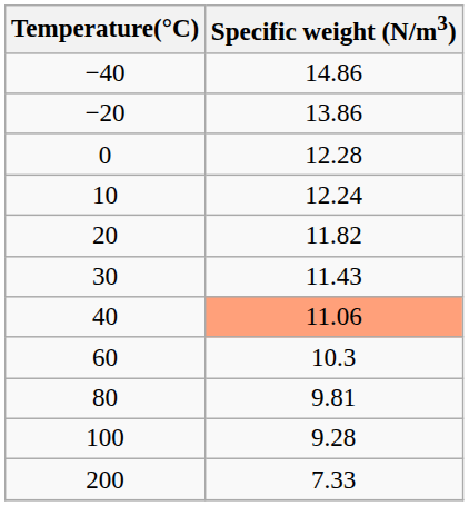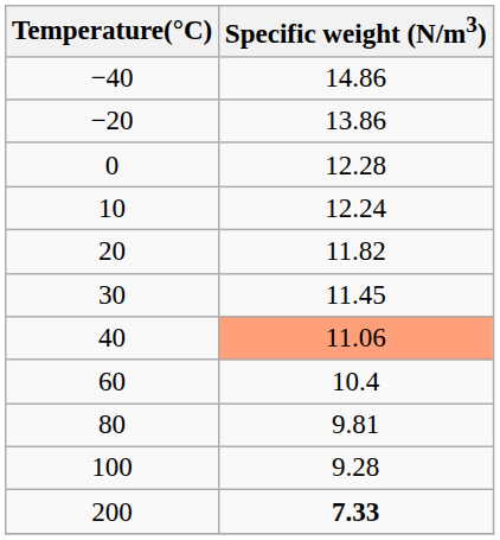 <table class="wikitable" style="text-align:center">
 <tr>
 <th scope="col">Temperature(°C)</th>
 <th scope="col">Specific weight (N/m<sup>3</sup>)</th>
 </tr>
 <tr>
 <td>−40</td>
 <td>14.86</td>
 </tr>
 <tr>
 <td>−20</td>
 <td>13.86</td>
 </tr>
 <tr>
 <td>0</td>
 <td>12.28</td>
 </tr>
 <tr>
 <td>10</td>
 <td>12.24</td>
 </tr>
 <tr>
 <td>20</td>
 <td>11.82</td>
 </tr>
 <tr>
 <td>30</td>
-<td>11.43</td>
+<td>11.45</td>
 </tr>
 <tr>
 <td>40</td>
 <td style="background: lightsalmon;">11.06</td>
 </tr>
 <tr>
 <td>60</td>
-<td>10.3</td>
+<td>10.4</td>
 </tr>
 <tr>
 <td>80</td>
 <td>9.81</td>
 </tr>
 <tr>
 <td>100</td>
 <td>9.28</td>
 </tr>
 <tr>
 <td>200</td>
-<td>7.33</td>
+<td><strong>7.33</strong></td>
 </tr>
 <tr 100 ii 89>
 </tr>
 </table>
